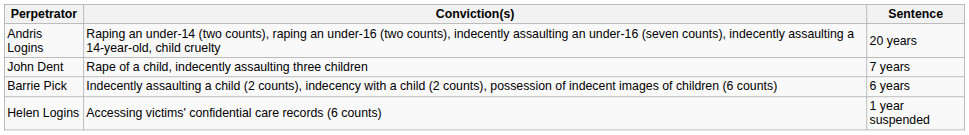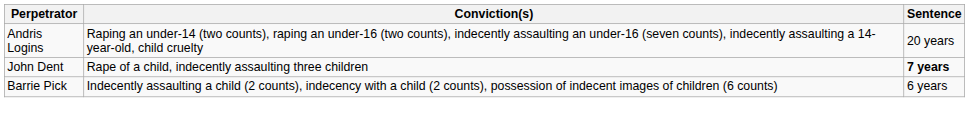 <table class="wikitable">
 <tr>
 <th>Perpetrator</th>
 <th>Conviction(s)</th>
 <th>Sentence</th>
 </tr>
 <tr>
 <td>Andris Logins</td>
 <td>Raping an under-14 (two counts), raping an under-16 (two counts), indecently assaulting an under-16 (seven counts), indecently assaulting a 14-year-old, child cruelty</td>
 <td>20 years</td>
 </tr>
 <tr>
 <td>John Dent</td>
 <td>Rape of a child, indecently assaulting three children</td>
-<td>7 years</td>
+<td><strong>7 years</strong></td>
 </tr>
 <tr>
 <td>Barrie Pick</td>
 <td>Indecently assaulting a child (2 counts), indecency with a child (2 counts), possession of indecent images of children (6 counts)</td>
 <td>6 years</td>
 </tr>
-<tr>
-<td>Helen Logins</td>
-<td>Accessing victims' confidential care records (6 counts)</td>
-<td>1 year suspended</td>
-</tr>
 </table>
